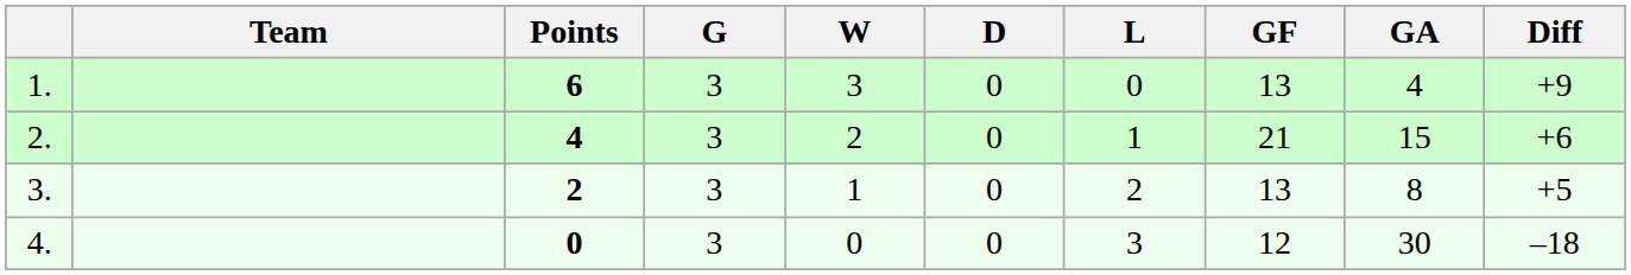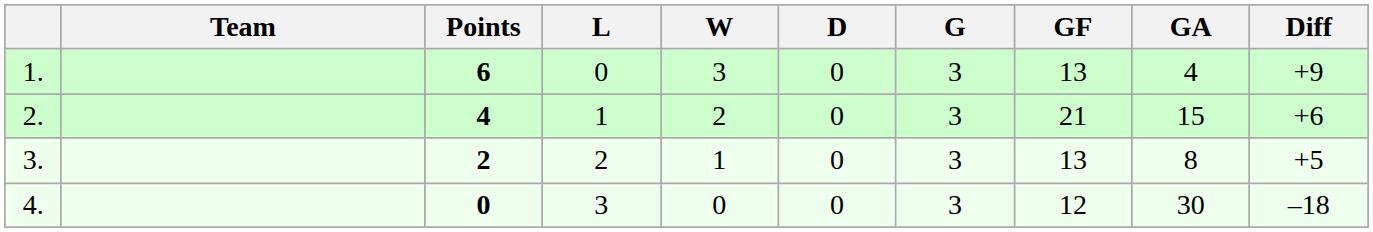 <table class=wikitable style="text-align:center">
 <tr bgcolor="#DCDCDC">
 <th width="25"></th>
 <th width="200">Team</th>
 <th width="60">Points</th>
-<th width="60">G</th>
+<th width="60">L</th>
 <th width="60">W</th>
 <th width="60">D</th>
-<th width="60">L</th>
+<th width="60">G</th>
 <th width="60">GF</th>
 <th width="60">GA</th>
 <th width="60">Diff</th>
 </tr>
 <tr bgcolor=ccffcc>
 <td>1.</td>
 <td align=left></td>
 <td><strong>6</strong></td>
-<td>3</td>
+<td>0</td>
 <td>3</td>
 <td>0</td>
-<td>0</td>
+<td>3</td>
 <td>13</td>
 <td>4</td>
 <td>+9</td>
 </tr>
 <tr bgcolor=ccffcc>
 <td>2.</td>
 <td align=left></td>
 <td><strong>4</strong></td>
-<td>3</td>
+<td>1</td>
 <td>2</td>
 <td>0</td>
-<td>1</td>
+<td>3</td>
 <td>21</td>
 <td>15</td>
 <td>+6</td>
 </tr>
 <tr bgcolor=eeffee>
 <td>3.</td>
 <td align=left></td>
 <td><strong>2</strong></td>
-<td>3</td>
+<td>2</td>
 <td>1</td>
 <td>0</td>
-<td>2</td>
+<td>3</td>
 <td>13</td>
 <td>8</td>
 <td>+5</td>
 </tr>
 <tr bgcolor=eeffee>
 <td>4.</td>
 <td align=left></td>
 <td><strong>0</strong></td>
 <td>3</td>
 <td>0</td>
 <td>0</td>
 <td>3</td>
 <td>12</td>
 <td>30</td>
 <td>–18</td>
 </tr>
 </table>
